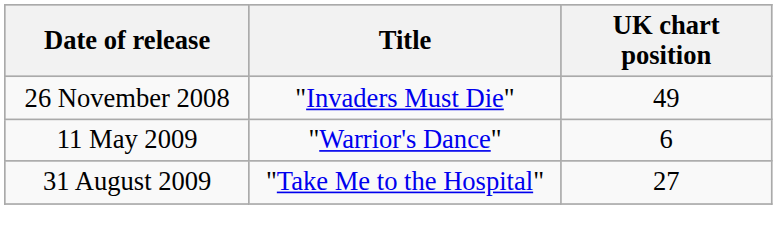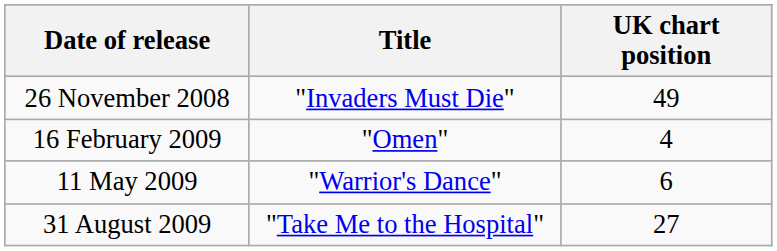 <table class="wikitable" style="text-align:center;">
 <tr>
 <th style="width:140px;">Date of release</th>
 <th style="width:180px;">Title</th>
 <th style="width:120px;">UK chart position</th>
 </tr>
 <tr>
 <td>26 November 2008</td>
 <td>"<a href='#'>Invaders Must Die</a>"</td>
 <td>49</td>
+</tr>
+<tr sold,>
+<td>16 February 2009</td>
+<td>"<a href='#'>Omen</a>"</td>
+<td>4</td>
 </tr>
 <tr 241,000 sold,>
 <td>11 May 2009</td>
 <td>"<a href='#'>Warrior's Dance</a>"</td>
 <td>6</td>
 </tr>
 <tr sold,>
 <td>31 August 2009</td>
 <td>"<a href='#'>Take Me to the Hospital</a>"</td>
 <td>27</td>
 </tr>
 </table>
